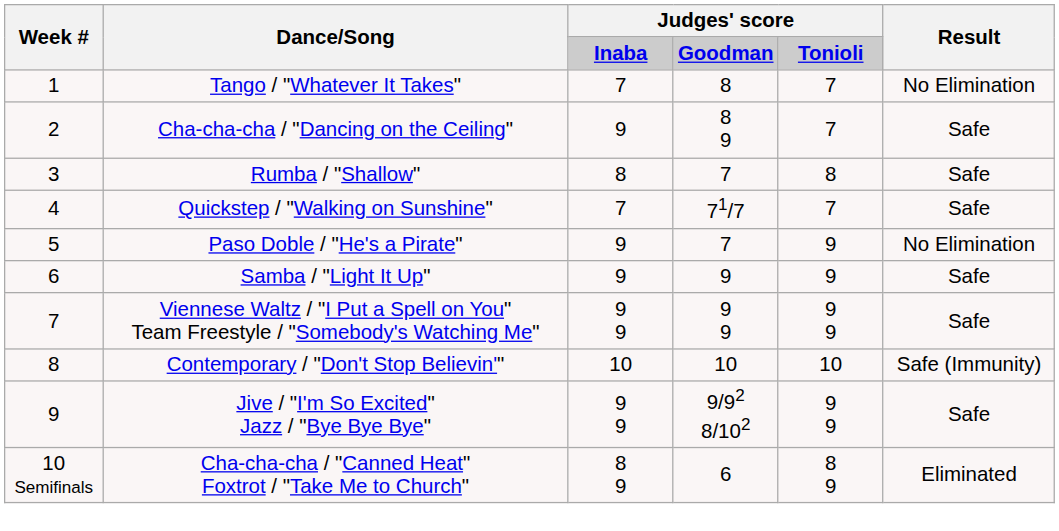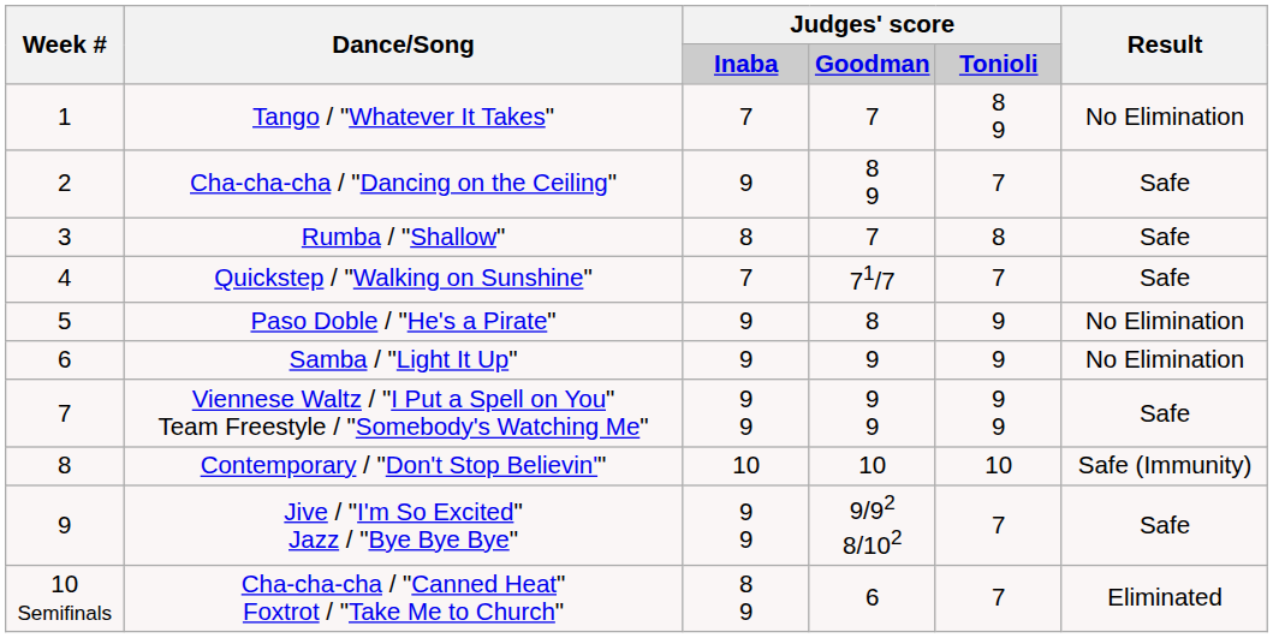 <table class="wikitable">
 <tr style="text-align: center;">
 <th rowspan="2">Week #</th>
 <th rowspan="2">Dance/Song</th>
 <th colspan="3">Judges' score</th>
 <th rowspan="2">Result</th>
 </tr>
 <tr style="text-align: center; background: #ccc;">
 <td style="width:10%; "><strong><a href='#'>Inaba</a></strong></td>
 <td style="width:10%; "><strong><a href='#'>Goodman</a></strong></td>
 <td style="width:10%; "><strong><a href='#'>Tonioli</a></strong></td>
 </tr>
 <tr style="text-align:center; background: #faf6f6;">
 <td>1</td>
 <td><a href='#'>Tango</a> / "<a href='#'>Whatever It Takes</a>"</td>
 <td>7</td>
-<td>8</td>
 <td>7</td>
+<td>8<br>9</td>
 <td>No Elimination</td>
 </tr>
 <tr style="text-align:center; background: #faf6f6;">
 <td>2</td>
 <td><a href='#'>Cha-cha-cha</a> / "<a href='#'>Dancing on the Ceiling</a>"</td>
 <td>9</td>
 <td>8<br>9</td>
 <td>7</td>
 <td>Safe</td>
 </tr>
 <tr style="text-align:center; background: #faf6f6;">
 <td>3</td>
 <td><a href='#'>Rumba</a> / "<a href='#'>Shallow</a>"</td>
 <td>8</td>
 <td>7</td>
 <td>8</td>
 <td>Safe</td>
 </tr>
 <tr style="text-align:center; background: #faf6f6;">
 <td>4</td>
 <td><a href='#'>Quickstep</a> / "<a href='#'>Walking on Sunshine</a>"</td>
 <td>7</td>
 <td>7<sup>1</sup>/7</td>
 <td>7</td>
 <td>Safe</td>
 </tr>
 <tr style="text-align:center; background: #faf6f6;">
 <td>5</td>
 <td><a href='#'>Paso Doble</a> / "<a href='#'>He's a Pirate</a>"</td>
 <td>9</td>
-<td>7</td>
+<td>8</td>
 <td>9</td>
 <td>No Elimination</td>
 </tr>
 <tr style="text-align:center; background: #faf6f6;">
 <td>6</td>
 <td><a href='#'>Samba</a> / "<a href='#'>Light It Up</a>"</td>
 <td>9</td>
 <td>9</td>
 <td>9</td>
-<td>Safe</td>
+<td>No Elimination</td>
 </tr>
 <tr style="text-align:center; background: #faf6f6;">
 <td>7</td>
 <td><a href='#'>Viennese Waltz</a> / "<a href='#'>I Put a Spell on You</a>"<br>Team Freestyle / "<a href='#'>Somebody's Watching Me</a>"</td>
 <td>9<br>9</td>
 <td>9<br>9</td>
 <td>9<br>9</td>
 <td>Safe</td>
 </tr>
 <tr style="text-align:center; background: #faf6f6;">
 <td>8</td>
 <td><a href='#'>Contemporary</a> / "<a href='#'>Don't Stop Believin'</a>"</td>
 <td>10</td>
 <td>10</td>
 <td>10</td>
 <td>Safe (Immunity)</td>
 </tr>
 <tr style="text-align:center; background: #faf6f6;">
 <td>9</td>
 <td><a href='#'>Jive</a> / "<a href='#'>I'm So Excited</a>"<br><a href='#'>Jazz</a> / "<a href='#'>Bye Bye Bye</a>"</td>
 <td>9<br>9</td>
 <td>9/9<sup>2</sup><br>8/10<sup>2</sup></td>
-<td>9<br>9</td>
+<td>7</td>
 <td>Safe</td>
 </tr>
 <tr style="text-align:center; background: #faf6f6;">
 <td>10<br><small>Semifinals</small></td>
 <td><a href='#'>Cha-cha-cha</a> / "<a href='#'>Canned Heat</a>"<br><a href='#'>Foxtrot</a> / "<a href='#'>Take Me to Church</a>"</td>
 <td>8<br>9</td>
 <td>6</td>
-<td>8<br>9</td>
+<td>7</td>
 <td>Eliminated</td>
 </tr>
 </table>
